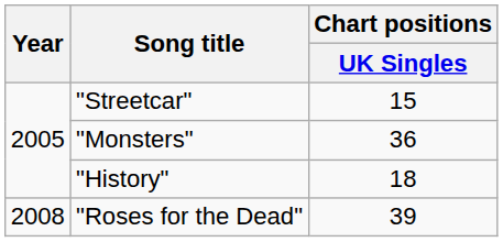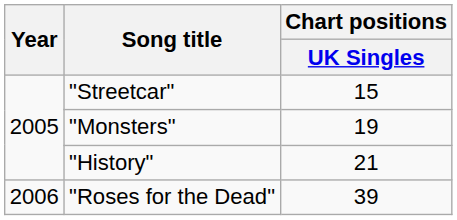 <table class="wikitable">
 <tr>
 <th rowspan="2">Year</th>
 <th rowspan="2">Song title</th>
 <th colspan="4">Chart positions</th>
 </tr>
 <tr>
 <th><a href='#'>UK Singles</a></th>
 </tr>
 <tr>
 <td rowspan="3">2005</td>
 <td>"Streetcar"</td>
 <td align="center">15</td>
 </tr>
 <tr>
 <td>"Monsters"</td>
-<td align="center">36</td>
+<td align="center">19</td>
 </tr>
 <tr>
 <td>"History"</td>
-<td align="center">18</td>
+<td align="center">21</td>
 </tr>
 <tr>
-<td>2008</td>
+<td>2006</td>
 <td>"Roses for the Dead"</td>
 <td align="center">39</td>
 </tr>
 </table>
